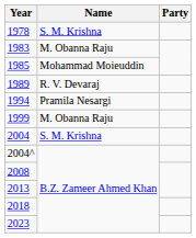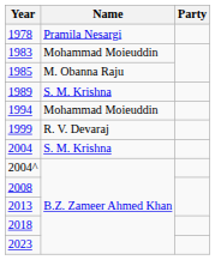 <table class="wikitable sortable">
 <tr>
 <th>Year</th>
 <th>Name</th>
 <th colspan=2>Party</th>
 </tr>
 <tr>
 <td><a href='#'>1978</a></td>
+<td><a href='#'>Pramila Nesargi</a></td>
+<td></td>
+</tr>
+<tr>
+<td><a href='#'>1983</a></td>
+<td>Mohammad Moieuddin</td>
+</tr>
+<tr>
+<td><a href='#'>1985</a></td>
+<td>M. Obanna Raju</td>
+</tr>
+<tr>
+<td><a href='#'>1989</a></td>
 <td><a href='#'>S. M. Krishna</a></td>
 <td></td>
 </tr>
 <tr>
-<td><a href='#'>1983</a></td>
-<td>M. Obanna Raju</td>
-</tr>
-<tr>
-<td><a href='#'>1985</a></td>
+<td><a href='#'>1994</a></td>
 <td>Mohammad Moieuddin</td>
-</tr>
-<tr>
-<td><a href='#'>1989</a></td>
-<td>R. V. Devaraj</td>
-<td></td>
-</tr>
-<tr>
-<td><a href='#'>1994</a></td>
-<td>Pramila Nesargi</td>
 <td></td>
 </tr>
 <tr>
 <td><a href='#'>1999</a></td>
-<td>M. Obanna Raju</td>
+<td>R. V. Devaraj</td>
 <td></td>
 </tr>
 <tr>
 <td><a href='#'>2004</a></td>
 <td><a href='#'>S. M. Krishna</a></td>
 </tr>
 <tr>
 <td>2004^</td>
 <td rowspan=5><a href='#'>B.Z. Zameer Ahmed Khan</a></td>
 <td></td>
 </tr>
 <tr>
 <td><a href='#'>2008</a></td>
 </tr>
 <tr>
 <td><a href='#'>2013</a></td>
 </tr>
 <tr>
 <td><a href='#'>2018</a></td>
 <td></td>
 </tr>
 <tr>
 <td><a href='#'>2023</a></td>
 </tr>
 </table>
